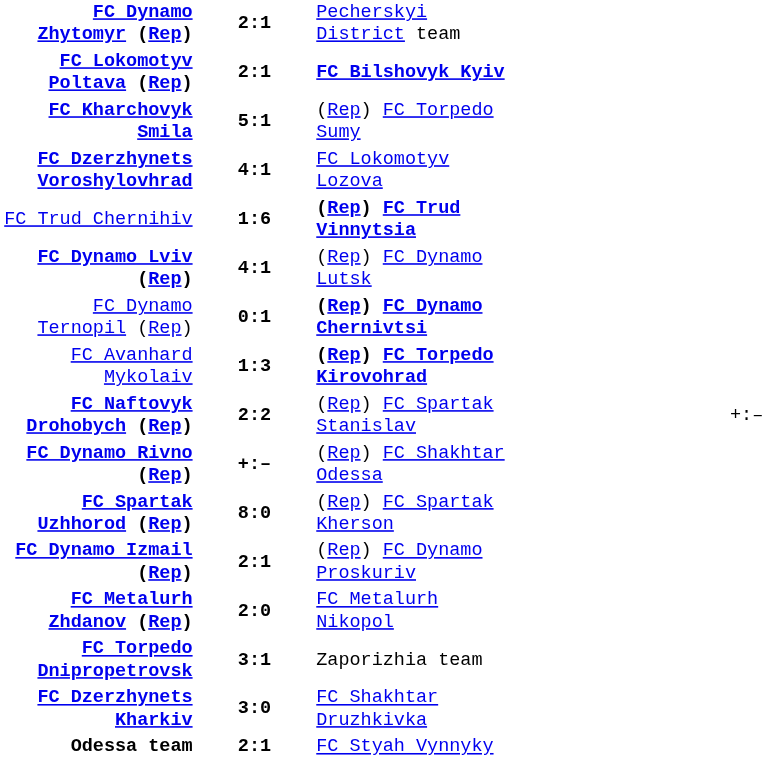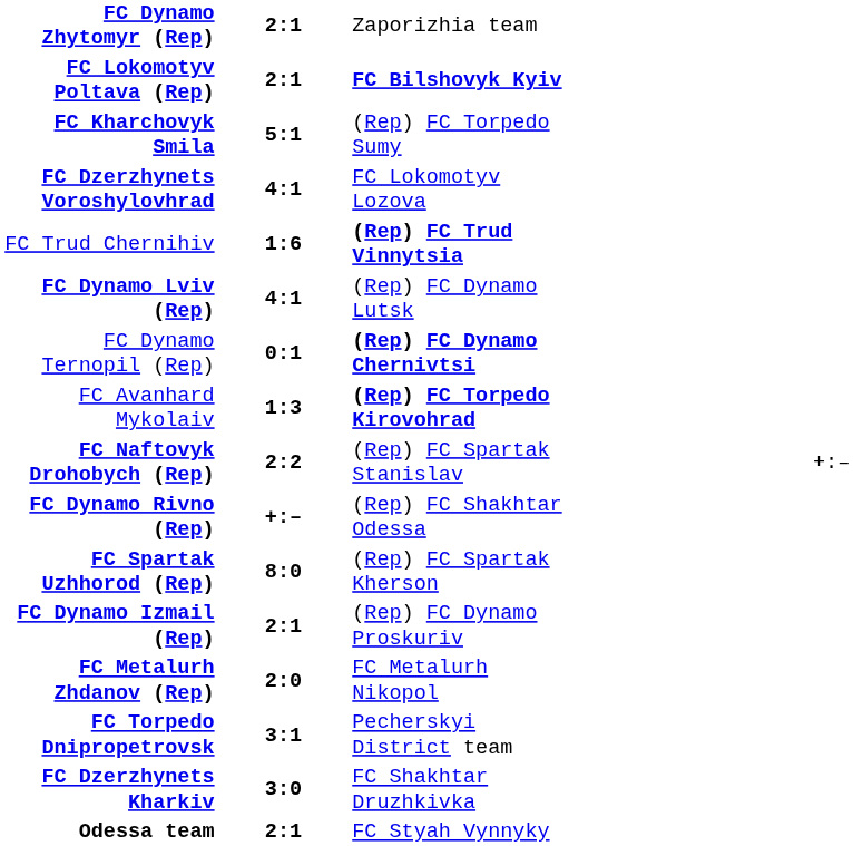 <table width=100% cellspacing=1>
 <tr>
 <th width=20%></th>
 <th width=12%></th>
 <th width=20%></th>
 <th></th>
 </tr>
 <tr style=font-size:90%>
 <td align=right><strong><a href='#'>FC Dynamo Zhytomyr</a> (<a href='#'>Rep</a>)</strong></td>
 <td align=center><strong>2:1</strong></td>
-<td><a href='#'>Pecherskyi District</a> team</td>
+<td>Zaporizhia team</td>
 <td align=center></td>
 </tr>
 <tr style=font-size:90%>
 <td align=right><strong><a href='#'>FC Lokomotyv Poltava</a> (<a href='#'>Rep</a>)</strong></td>
 <td align=center><strong>2:1</strong></td>
 <td><strong><a href='#'>FC Bilshovyk Kyiv</a></strong></td>
 <td align=center></td>
 </tr>
 <tr style=font-size:90%>
 <td align=right><strong><a href='#'>FC Kharchovyk Smila</a></strong></td>
 <td align=center><strong>5:1</strong></td>
 <td>(<a href='#'>Rep</a>) <a href='#'>FC Torpedo Sumy</a></td>
 <td></td>
 </tr>
 <tr style=font-size:90%>
 <td align=right><strong><a href='#'>FC Dzerzhynets Voroshylovhrad</a></strong></td>
 <td align=center><strong>4:1</strong></td>
 <td><a href='#'>FC Lokomotyv Lozova</a></td>
 <td align=center></td>
 </tr>
 <tr style=font-size:90%>
 <td align=right><a href='#'>FC Trud Chernihiv</a></td>
 <td align=center><strong>1:6</strong></td>
 <td><strong>(<a href='#'>Rep</a>) <a href='#'>FC Trud Vinnytsia</a></strong></td>
 <td></td>
 </tr>
 <tr style=font-size:90%>
 <td align=right><strong><a href='#'>FC Dynamo Lviv</a> (<a href='#'>Rep</a>)</strong></td>
 <td align=center><strong>4:1</strong></td>
 <td>(<a href='#'>Rep</a>) <a href='#'>FC Dynamo Lutsk</a></td>
 <td align=center></td>
 </tr>
 <tr style=font-size:90%>
 <td align=right><a href='#'>FC Dynamo Ternopil</a> (<a href='#'>Rep</a>)</td>
 <td align=center><strong>0:1</strong></td>
 <td><strong>(<a href='#'>Rep</a>) <a href='#'>FC Dynamo Chernivtsi</a></strong></td>
 <td align=center></td>
 </tr>
 <tr style=font-size:90%>
 <td align=right><a href='#'>FC Avanhard Mykolaiv</a></td>
 <td align=center><strong>1:3</strong></td>
 <td><strong>(<a href='#'>Rep</a>) <a href='#'>FC Torpedo Kirovohrad</a></strong></td>
 <td align=center></td>
 </tr>
 <tr style=font-size:90%>
 <td align=right><strong><a href='#'>FC Naftovyk Drohobych</a> (<a href='#'>Rep</a>)</strong></td>
 <td align=center><strong>2:2</strong></td>
 <td>(<a href='#'>Rep</a>) <a href='#'>FC Spartak Stanislav</a></td>
 <td align=center>+:– </td>
 </tr>
 <tr style=font-size:90%>
 <td align=right><strong><a href='#'>FC Dynamo Rivno</a> (<a href='#'>Rep</a>)</strong></td>
 <td align=center><strong>+:–</strong></td>
 <td>(<a href='#'>Rep</a>) <a href='#'>FC Shakhtar Odessa</a></td>
 <td align=center></td>
 </tr>
 <tr style=font-size:90%>
 <td align=right><strong><a href='#'>FC Spartak Uzhhorod</a> (<a href='#'>Rep</a>)</strong></td>
 <td align=center><strong>8:0</strong></td>
 <td>(<a href='#'>Rep</a>) <a href='#'>FC Spartak Kherson</a></td>
 <td align=center></td>
 </tr>
 <tr style=font-size:90%>
 <td align=right><strong><a href='#'>FC Dynamo Izmail</a> (<a href='#'>Rep</a>)</strong></td>
 <td align=center><strong>2:1</strong></td>
 <td>(<a href='#'>Rep</a>) <a href='#'>FC Dynamo Proskuriv</a></td>
 <td align=center></td>
 </tr>
 <tr style=font-size:90%>
 <td align=right><strong><a href='#'>FC Metalurh Zhdanov</a> (<a href='#'>Rep</a>)</strong></td>
 <td align=center><strong>2:0</strong></td>
 <td><a href='#'>FC Metalurh Nikopol</a></td>
 <td align=center></td>
 </tr>
 <tr style=font-size:90%>
 <td align=right><strong><a href='#'>FC Torpedo Dnipropetrovsk</a></strong></td>
 <td align=center><strong>3:1</strong></td>
-<td>Zaporizhia team</td>
+<td><a href='#'>Pecherskyi District</a> team</td>
 <td align=center></td>
 </tr>
 <tr style=font-size:90%>
 <td align=right><strong><a href='#'>FC Dzerzhynets Kharkiv</a></strong></td>
 <td align=center><strong>3:0</strong></td>
 <td><a href='#'>FC Shakhtar Druzhkivka</a></td>
 <td align=center></td>
 </tr>
 <tr style=font-size:90%>
 <td align=right><strong>Odessa team</strong></td>
 <td align=center><strong>2:1</strong></td>
 <td><a href='#'>FC Styah Vynnyky</a></td>
 <td align=center></td>
 </tr>
 </table>
